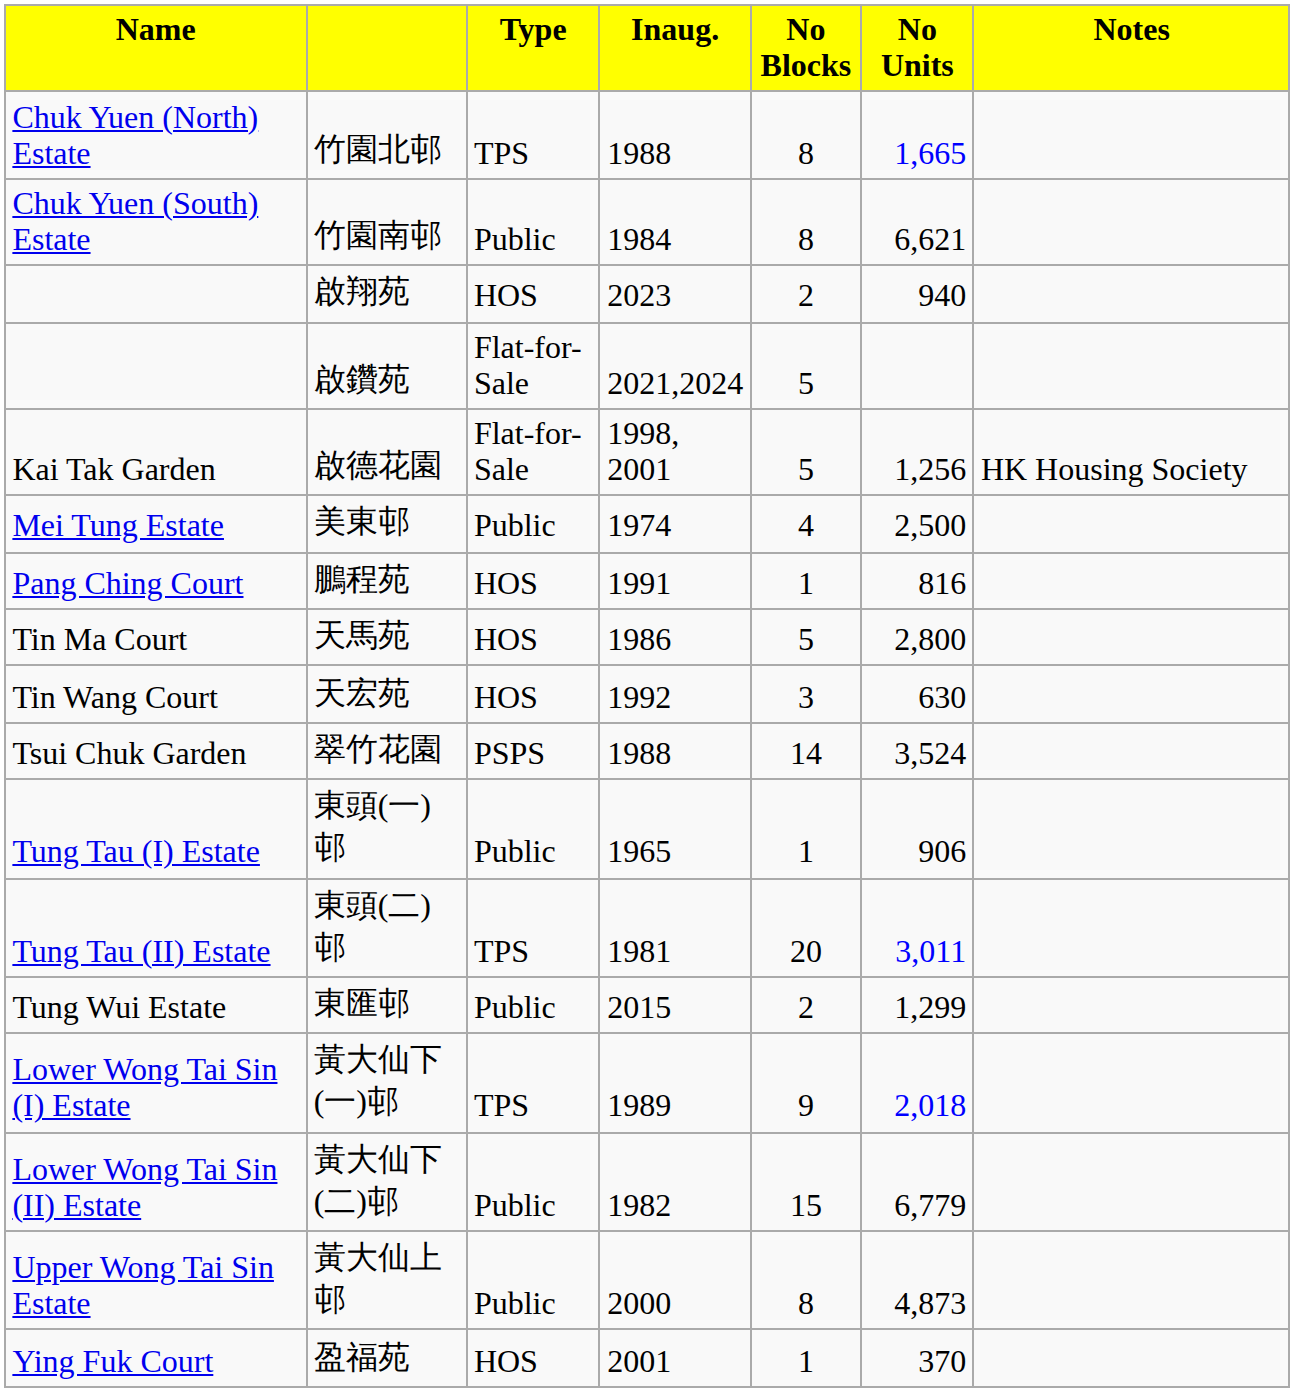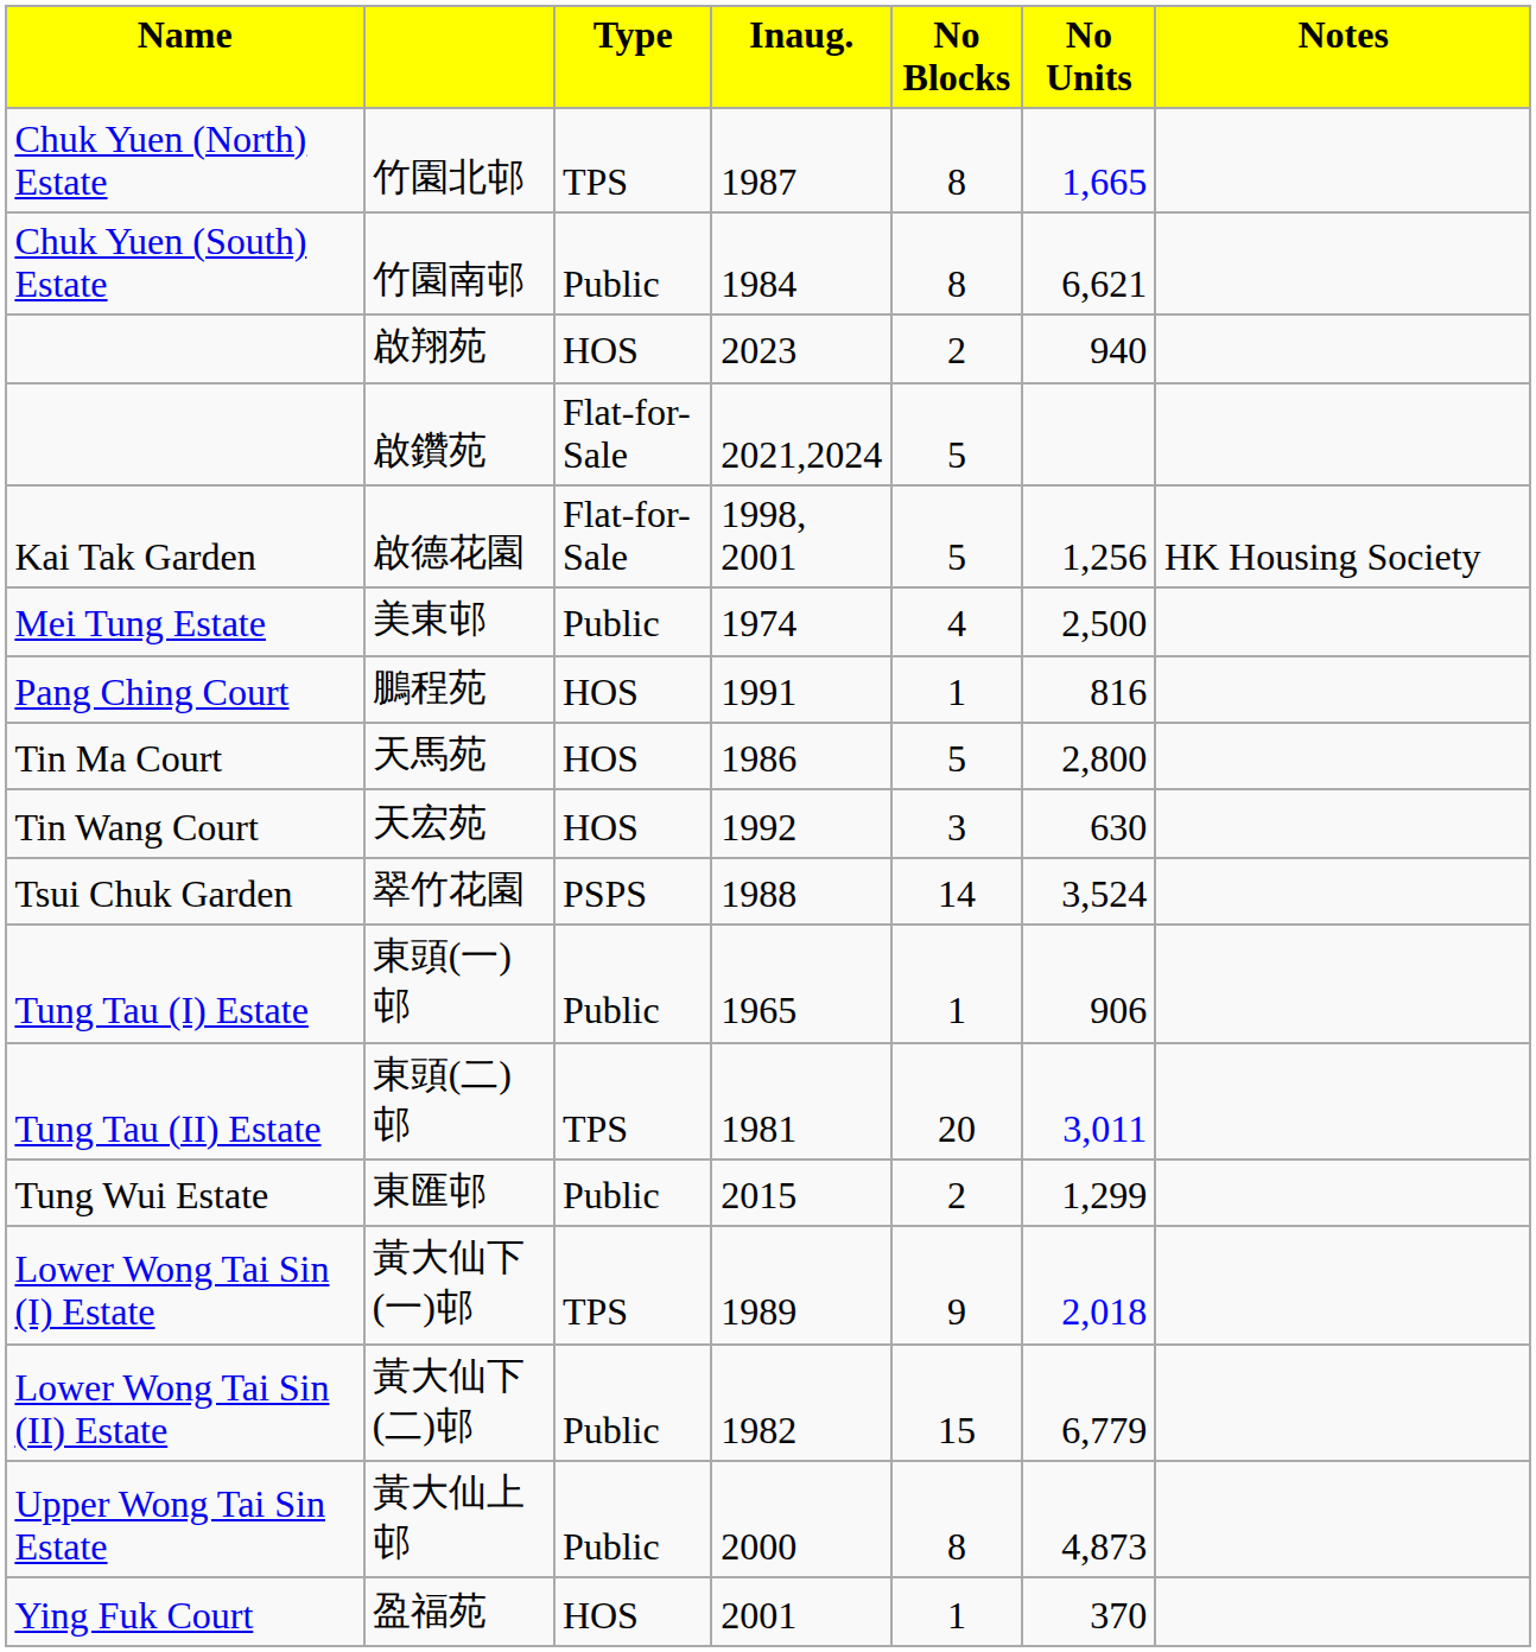 <table class="wikitable">
 <tr style="font-weight:bold;background-color:yellow" align="center" valign="top">
 <td width="143.25" Height="12.75">Name</td>
 <td width="72.75" align="center" valign="top"></td>
 <td width="59.25" align="center" valign="top">Type</td>
 <td width="48" align="center" valign="top">Inaug.</td>
 <td width="48" align="center" valign="top">No Blocks</td>
 <td width="48.75" align="center" valign="top">No Units</td>
 <td width="150.75" align="center" valign="top">Notes</td>
 </tr>
 <tr valign="bottom">
 <td Height="12.75"><a href='#'>Chuk Yuen (North) Estate</a></td>
 <td>竹園北邨</td>
 <td>TPS</td>
-<td>1988</td>
+<td>1987</td>
 <td align="center">8</td>
 <td style="color:#0000FF" align="right">1,665</td>
 <td></td>
 </tr>
 <tr valign="bottom">
 <td Height="12.75"><a href='#'>Chuk Yuen (South) Estate</a></td>
 <td>竹園南邨</td>
 <td>Public</td>
 <td>1984</td>
 <td align="center">8</td>
 <td align="right">6,621</td>
 <td></td>
 </tr>
 <tr valign="bottom">
 <td Height="12.75"></td>
 <td>啟翔苑</td>
 <td>HOS</td>
 <td>2023</td>
 <td align="center">2</td>
 <td align="right">940</td>
 <td></td>
 </tr>
 <tr valign="bottom">
 <td Height="12.75"></td>
 <td>啟鑽苑</td>
 <td>Flat-for-Sale</td>
 <td>2021,2024</td>
 <td align="center">5</td>
 <td align="right"></td>
 <td></td>
 </tr>
 <tr valign="bottom">
 <td Height="12.75">Kai Tak Garden</td>
 <td>啟德花園</td>
 <td>Flat-for-Sale</td>
 <td>1998, 2001</td>
 <td align="center">5</td>
 <td align="right">1,256</td>
 <td>HK Housing Society</td>
 </tr>
 <tr valign="bottom">
 <td Height="12.75"><a href='#'>Mei Tung Estate</a></td>
 <td>美東邨</td>
 <td>Public</td>
 <td>1974</td>
 <td align="center">4</td>
 <td align="right">2,500</td>
 <td></td>
 </tr>
 <tr valign="bottom">
 <td Height="12.75"><a href='#'>Pang Ching Court</a></td>
 <td>鵬程苑</td>
 <td>HOS</td>
 <td>1991</td>
 <td align="center">1</td>
 <td align="right">816</td>
 <td></td>
 </tr>
 <tr valign="bottom">
 <td Height="12.75">Tin Ma Court</td>
 <td>天馬苑</td>
 <td>HOS</td>
 <td>1986</td>
 <td align="center">5</td>
 <td align="right">2,800</td>
 <td></td>
 </tr>
 <tr valign="bottom">
 <td Height="12.75">Tin Wang Court</td>
 <td>天宏苑</td>
 <td>HOS</td>
 <td>1992</td>
 <td align="center">3</td>
 <td align="right">630</td>
 <td></td>
 </tr>
 <tr valign="bottom">
 <td Height="12.75">Tsui Chuk Garden</td>
 <td>翠竹花園</td>
 <td>PSPS</td>
 <td>1988</td>
 <td align="center">14</td>
 <td align="right">3,524</td>
 <td></td>
 </tr>
 <tr valign="bottom">
 <td Height="12.75"><a href='#'>Tung Tau (I) Estate</a></td>
 <td>東頭(一)邨</td>
 <td>Public</td>
 <td>1965</td>
 <td align="center">1</td>
 <td align="right">906</td>
 <td></td>
 </tr>
 <tr valign="bottom">
 <td Height="12.75"><a href='#'>Tung Tau (II) Estate</a></td>
 <td>東頭(二)邨</td>
 <td>TPS</td>
 <td>1981</td>
 <td align="center">20</td>
 <td style="color:#0000FF" align="right">3,011</td>
 <td></td>
 </tr>
 <tr valign="bottom">
 <td Height="12.75">Tung Wui Estate</td>
 <td>東匯邨</td>
 <td>Public</td>
 <td>2015</td>
 <td align="center">2</td>
 <td align="right">1,299</td>
 <td></td>
 </tr>
 <tr valign="bottom">
 <td Height="12.75"><a href='#'>Lower Wong Tai Sin (I) Estate</a></td>
 <td>黃大仙下(一)邨</td>
 <td>TPS</td>
 <td>1989</td>
 <td align="center">9</td>
 <td style="color:#0000FF" align="right">2,018</td>
 <td></td>
 </tr>
 <tr valign="bottom">
 <td Height="12.75"><a href='#'>Lower Wong Tai Sin (II) Estate</a></td>
 <td>黃大仙下(二)邨</td>
 <td>Public</td>
 <td>1982</td>
 <td align="center">15</td>
 <td align="right">6,779</td>
 <td></td>
 </tr>
 <tr valign="bottom">
 <td Height="12.75"><a href='#'>Upper Wong Tai Sin Estate</a></td>
 <td>黃大仙上邨</td>
 <td>Public</td>
 <td>2000</td>
 <td align="center">8</td>
 <td align="right">4,873</td>
 <td></td>
 </tr>
 <tr valign="bottom">
 <td Height="12.75"><a href='#'>Ying Fuk Court</a></td>
 <td>盈福苑</td>
 <td>HOS</td>
 <td>2001</td>
 <td align="center">1</td>
 <td align="right">370</td>
 <td></td>
 </tr>
 </table>
